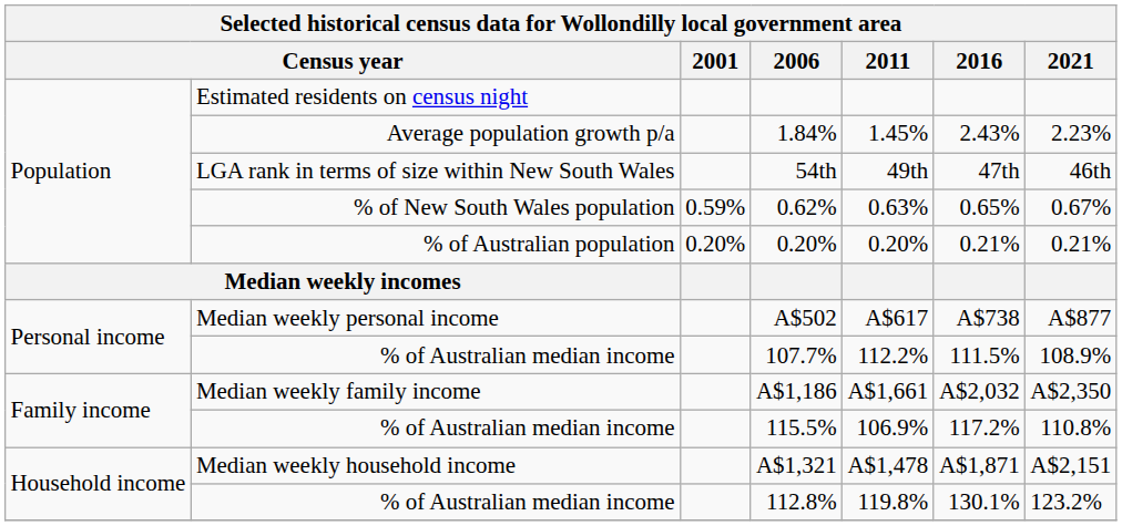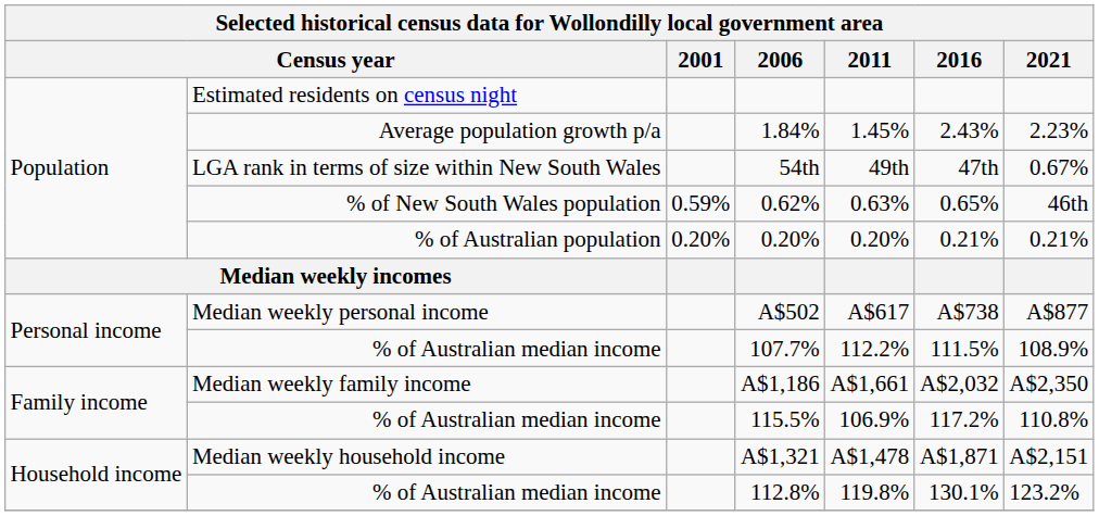 <table class="wikitable">
 <tr>
 <th colspan="7">Selected historical census data for Wollondilly local government area</th>
 </tr>
 <tr>
 <th colspan="2">Census year</th>
 <th>2001</th>
 <th>2006</th>
 <th>2011</th>
 <th>2016 </th>
 <th>2021 </th>
 </tr>
 <tr>
 <td rowspan="5">Population</td>
 <td>Estimated residents on <a href='#'>census night</a></td>
 <td align="right"></td>
 <td align="right"></td>
 <td align="right"></td>
 <td align="right"></td>
 <td align="right"></td>
 </tr>
 <tr>
 <td align="right">Average population growth p/a</td>
 <td align="right"></td>
 <td align="right">1.84%</td>
 <td align="right"> 1.45%</td>
 <td align="right"> 2.43%</td>
 <td align="right"> 2.23%</td>
 </tr>
 <tr>
 <td align="right">LGA rank in terms of size within New South Wales</td>
 <td align="right"></td>
 <td align="right">54th</td>
 <td align="right"> 49th</td>
 <td align="right"> 47th</td>
-<td align="right"> 46th</td>
+<td align="right"> 0.67%</td>
 </tr>
 <tr>
 <td align="right">% of New South Wales population</td>
 <td align="right">0.59%</td>
 <td align="right"> 0.62%</td>
 <td align="right"> 0.63%</td>
 <td align="right"> 0.65%</td>
-<td align="right"> 0.67%</td>
+<td align="right"> 46th</td>
 </tr>
 <tr>
 <td align="right">% of Australian population</td>
 <td align="right">0.20%</td>
 <td align="right"> 0.20%</td>
 <td align="right"> 0.20%</td>
 <td align="right"> 0.21%</td>
 <td align="right"> 0.21%</td>
 </tr>
 <tr>
 <th colspan="2">Median weekly incomes</th>
 <th></th>
 <th></th>
 <th></th>
 <th></th>
 <th></th>
 </tr>
 <tr>
 <td rowspan="2">Personal income</td>
 <td>Median weekly personal income</td>
 <td align="right"></td>
 <td align="right">A$502</td>
 <td align="right"> A$617</td>
 <td align="right"> A$738</td>
 <td align="right"> A$877</td>
 </tr>
 <tr>
 <td align="right">% of Australian median income</td>
 <td align="right"></td>
 <td align="right">107.7%</td>
 <td align="right"> 112.2%</td>
 <td align="right"> 111.5%</td>
 <td align="right"> 108.9%</td>
 </tr>
 <tr>
 <td rowspan="2">Family income</td>
 <td>Median weekly family income</td>
 <td align="right"></td>
 <td align="right">A$1,186</td>
 <td align="right"> A$1,661</td>
 <td align="right"> A$2,032</td>
 <td align="right"> A$2,350</td>
 </tr>
 <tr>
 <td align="right">% of Australian median income</td>
 <td align="right"></td>
 <td align="right">115.5%</td>
 <td align="right"> 106.9%</td>
 <td align="right"> 117.2%</td>
 <td align="right"> 110.8%</td>
 </tr>
 <tr>
 <td rowspan="2">Household income</td>
 <td>Median weekly household income</td>
 <td align="right"></td>
 <td align="right">A$1,321</td>
 <td align="right"> A$1,478</td>
 <td align="right"> A$1,871</td>
 <td align="right"> A$2,151</td>
 </tr>
 <tr>
 <td align="right">% of Australian median income</td>
 <td align="right"></td>
 <td align="right">112.8%</td>
 <td align="right"> 119.8%</td>
 <td align="right"> 130.1%</td>
 <td> 123.2%</td>
 </tr>
 <tr>
 </tr>
 </table>
